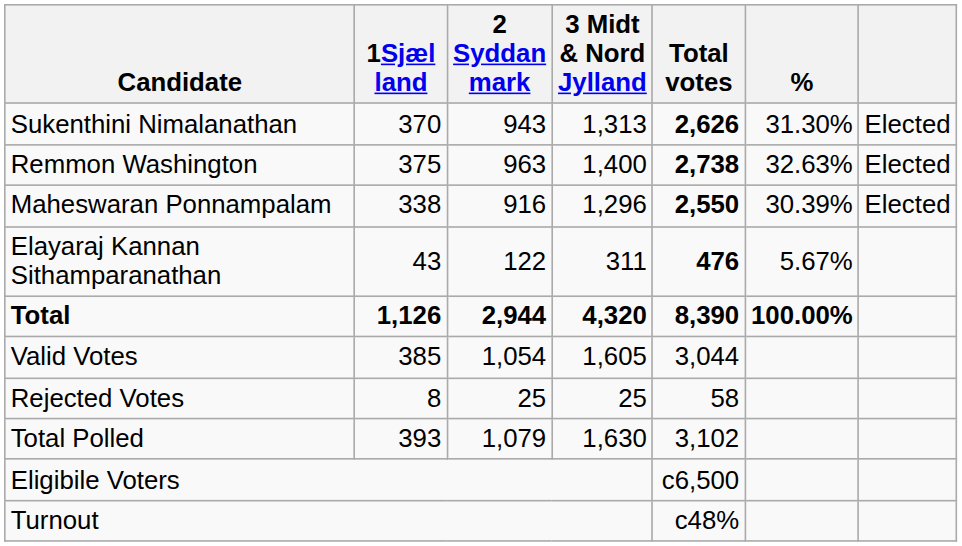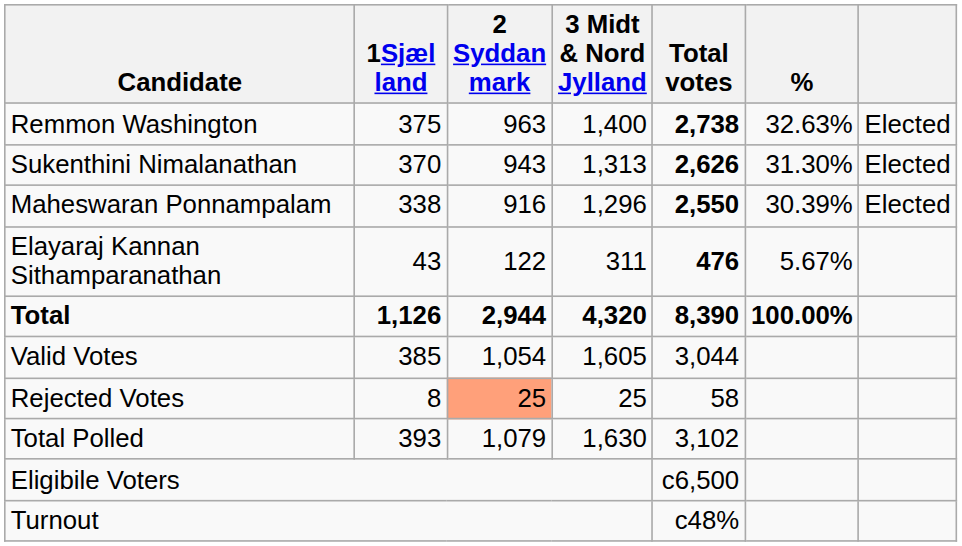 <table class="wikitable" border="1" style="text-align:right;">
 <tr>
 <th align=left width="210" valign=bottom>Candidate</th>
 <th align=left width="50" valign=bottom>1<a href='#'>Sjæl<br>land</a></th>
 <th align=left width="50" valign=bottom>2 <a href='#'>Syddan<br>mark</a></th>
 <th align=left width="50" valign=bottom>3 Midt<br>& Nord<br><a href='#'>Jylland</a></th>
 <th align=left width="50" valign=bottom>Total<br>votes</th>
 <th align=left width="40" valign=bottom>%</th>
 <th align=left width="50" valign=bottom></th>
 </tr>
 <tr>
+<td align=left>Remmon Washington</td>
+<td>375</td>
+<td>963</td>
+<td>1,400</td>
+<td><strong>2,738</strong></td>
+<td>32.63%</td>
+<td align=left>Elected</td>
+</tr>
+<tr>
 <td align=left>Sukenthini Nimalanathan</td>
 <td>370</td>
 <td>943</td>
 <td>1,313</td>
 <td><strong>2,626</strong></td>
 <td>31.30%</td>
-<td align=left>Elected</td>
-</tr>
-<tr>
-<td align=left>Remmon Washington</td>
-<td>375</td>
-<td>963</td>
-<td>1,400</td>
-<td><strong>2,738</strong></td>
-<td>32.63%</td>
 <td align=left>Elected</td>
 </tr>
 <tr>
 <td align=left>Maheswaran Ponnampalam</td>
 <td>338</td>
 <td>916</td>
 <td>1,296</td>
 <td><strong>2,550</strong></td>
 <td>30.39%</td>
 <td align=left>Elected</td>
 </tr>
 <tr>
 <td align=left>Elayaraj Kannan Sithamparanathan</td>
 <td>43</td>
 <td>122</td>
 <td>311</td>
 <td><strong>476</strong></td>
 <td>5.67%</td>
 <td></td>
 </tr>
 <tr>
 <td align=left><strong>Total</strong></td>
 <td><strong>1,126</strong></td>
 <td><strong>2,944</strong></td>
 <td><strong>4,320</strong></td>
 <td><strong>8,390</strong></td>
 <td><strong>100.00%</strong></td>
 <td></td>
 </tr>
 <tr>
 <td align=left>Valid Votes</td>
 <td>385</td>
 <td>1,054</td>
 <td>1,605</td>
 <td>3,044</td>
 <td></td>
 <td></td>
 </tr>
 <tr>
 <td align=left>Rejected Votes</td>
 <td>8</td>
-<td>25</td>
+<td style="background: lightsalmon;">25</td>
 <td>25</td>
 <td>58</td>
 <td></td>
 <td></td>
 </tr>
 <tr>
 <td align=left>Total Polled</td>
 <td>393</td>
 <td>1,079</td>
 <td>1,630</td>
 <td>3,102</td>
 <td></td>
 <td></td>
 </tr>
 <tr>
 <td align=left colspan=4>Eligibile Voters</td>
 <td>c6,500</td>
 <td></td>
 <td></td>
 </tr>
 <tr>
 <td align=left colspan=4>Turnout</td>
 <td>c48%</td>
 <td></td>
 <td></td>
 </tr>
 </table>
